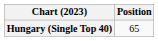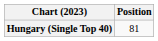 <table class="wikitable plainrowheaders" style="text-align:center">
 <tr>
 <th scope="col">Chart (2023)</th>
 <th scope="col">Position</th>
 </tr>
 <tr>
 <th scope="row">Hungary (Single Top 40)</th>
-<td>65</td>
+<td>81</td>
 </tr>
 </table>
